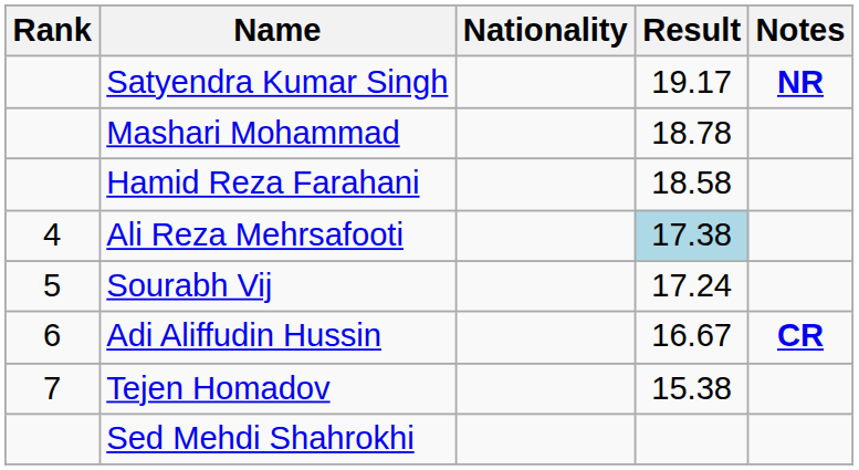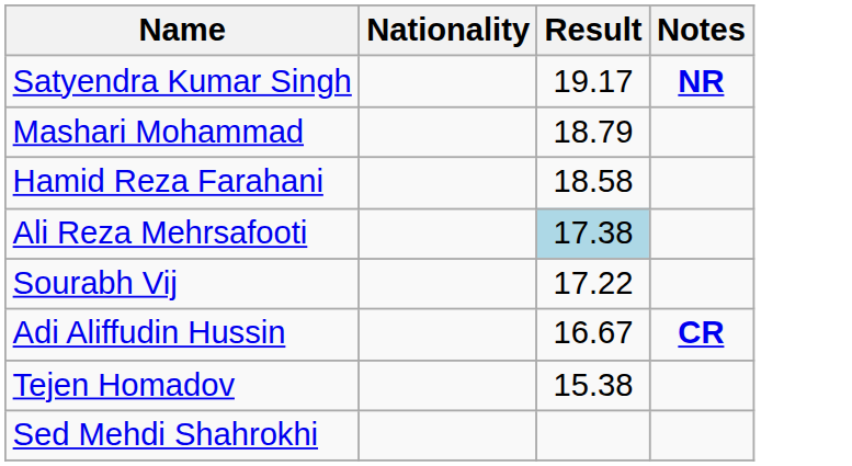 <table class="wikitable sortable" style="text-align:center">
 <tr>
-<th>Rank</th>
 <th>Name</th>
 <th>Nationality</th>
 <th>Result</th>
 <th>Notes</th>
 </tr>
 <tr>
-<td></td>
 <td align=left><a href='#'>Satyendra Kumar Singh</a></td>
 <td align=left></td>
 <td>19.17</td>
 <td><strong><a href='#'>NR</a></strong></td>
 </tr>
 <tr>
-<td></td>
 <td align=left><a href='#'>Mashari Mohammad</a></td>
 <td align=left></td>
-<td>18.78</td>
+<td>18.79</td>
 <td></td>
 </tr>
 <tr>
-<td></td>
 <td align=left><a href='#'>Hamid Reza Farahani</a></td>
 <td align=left></td>
 <td>18.58</td>
 <td></td>
 </tr>
 <tr>
-<td>4</td>
 <td align=left><a href='#'>Ali Reza Mehrsafooti</a></td>
 <td align=left></td>
 <td style="background: lightblue;">17.38</td>
 <td></td>
 </tr>
 <tr>
-<td>5</td>
 <td align=left><a href='#'>Sourabh Vij</a></td>
 <td align=left></td>
-<td>17.24</td>
+<td>17.22</td>
 <td></td>
 </tr>
 <tr>
-<td>6</td>
 <td align=left><a href='#'>Adi Aliffudin Hussin</a></td>
 <td align=left></td>
 <td>16.67</td>
 <td><strong><a href='#'>CR</a></strong></td>
 </tr>
 <tr>
-<td>7</td>
 <td align=left><a href='#'>Tejen Homadov</a></td>
 <td align=left></td>
 <td>15.38</td>
 <td></td>
 </tr>
 <tr>
-<td></td>
 <td align=left><a href='#'>Sed Mehdi Shahrokhi</a></td>
 <td align=left></td>
 <td></td>
 <td></td>
 </tr>
 </table>
